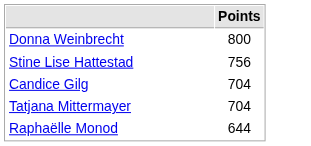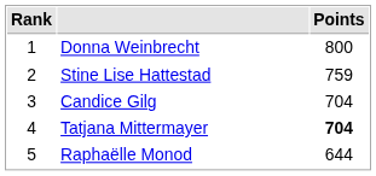 <table cellspacing="1" cellpadding="3" style="border:1px solid #AAAAAA;font-size:86%">
 <tr bgcolor="#E4E4E4">
+<th style="border-bottom:1px solid #AAAAAA" width=10>Rank</th>
 <th style="border-bottom:1px solid #AAAAAA" width=200></th>
 <th style="border-bottom:1px solid #AAAAAA" width=20>Points</th>
 </tr>
 <tr>
+<td align="center">1</td>
 <td> <a href='#'>Donna Weinbrecht</a></td>
 <td align=center>800</td>
 </tr>
 <tr>
+<td align="center">2</td>
 <td> <a href='#'>Stine Lise Hattestad</a></td>
-<td align=center>756</td>
+<td align=center>759</td>
 </tr>
 <tr>
+<td align="center">3</td>
 <td> <a href='#'>Candice Gilg</a></td>
 <td align=center>704</td>
 </tr>
 <tr>
+<td align="center">4</td>
 <td> <a href='#'>Tatjana Mittermayer</a></td>
-<td align=center>704</td>
+<td align=center><strong>704</strong></td>
 </tr>
 <tr>
+<td align="center">5</td>
 <td> <a href='#'>Raphaëlle Monod</a></td>
 <td align=center>644</td>
 </tr>
 </table>
